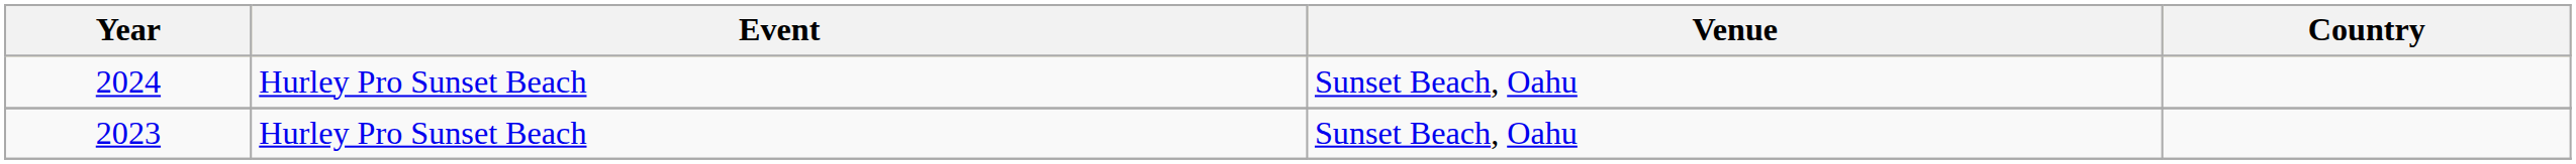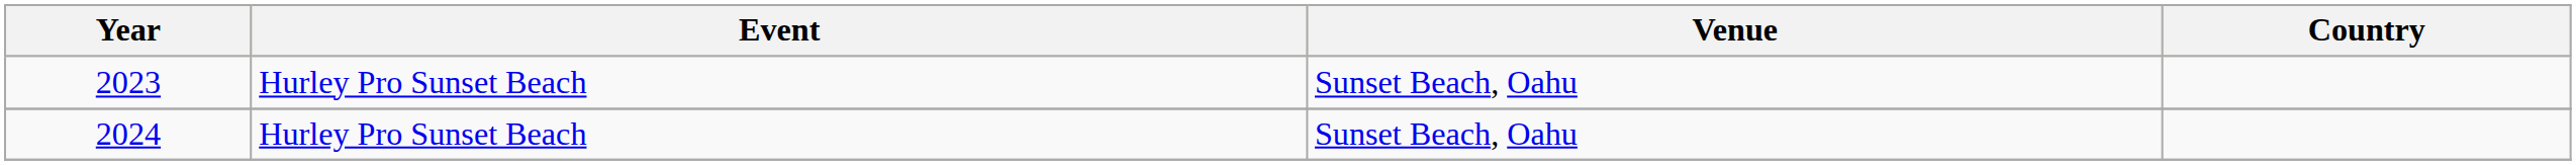 <table class="wikitable" style="width: 100%;">
 <tr bgcolor=#bdb76b>
 <th>Year</th>
 <th>Event</th>
 <th>Venue</th>
 <th>Country</th>
+</tr>
+<tr>
+<td style=text-align:center><a href='#'>2023</a></td>
+<td><a href='#'>Hurley Pro Sunset Beach</a></td>
+<td><a href='#'>Sunset Beach</a>, <a href='#'>Oahu</a></td>
+<td></td>
+</tr>
+<tr>
 </tr>
 <tr>
 <td style=text-align:center><a href='#'>2024</a></td>
 <td><a href='#'>Hurley Pro Sunset Beach</a></td>
 <td><a href='#'>Sunset Beach</a>, <a href='#'>Oahu</a></td>
 <td></td>
 </tr>
 <tr>
 </tr>
-<tr>
-<td style=text-align:center><a href='#'>2023</a></td>
-<td><a href='#'>Hurley Pro Sunset Beach</a></td>
-<td><a href='#'>Sunset Beach</a>, <a href='#'>Oahu</a></td>
-<td></td>
-</tr>
-<tr>
-</tr>
 </table>
